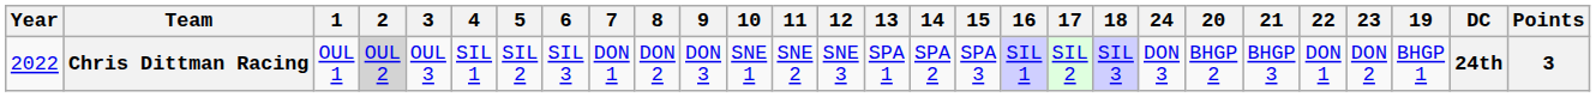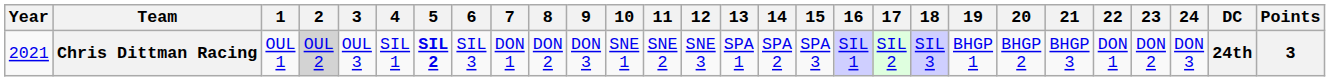 <table class="wikitable" style="text-align:center; font-size:85%">
 <tr>
 <th>Year</th>
 <th>Team</th>
 <th>1</th>
 <th>2</th>
 <th>3</th>
 <th>4</th>
 <th>5</th>
 <th>6</th>
 <th>7</th>
 <th>8</th>
 <th>9</th>
 <th>10</th>
 <th>11</th>
 <th>12</th>
 <th>13</th>
 <th>14</th>
 <th>15</th>
 <th>16</th>
 <th>17</th>
 <th>18</th>
-<th>24</th>
+<th>19</th>
 <th>20</th>
 <th>21</th>
 <th>22</th>
 <th>23</th>
-<th>19</th>
+<th>24</th>
 <th>DC</th>
 <th>Points</th>
 </tr>
 <tr>
-<td><a href='#'>2022</a></td>
+<td><a href='#'>2021</a></td>
 <th nowrap>Chris Dittman Racing</th>
 <td><a href='#'>OUL<br>1</a></td>
 <td style="background: lightgrey;"><a href='#'>OUL<br>2</a></td>
 <td><a href='#'>OUL<br>3</a></td>
 <td><a href='#'>SIL<br>1</a></td>
-<td><a href='#'>SIL<br>2</a></td>
+<td><strong><a href='#'>SIL<br>2</a></strong></td>
 <td><a href='#'>SIL<br>3</a></td>
 <td><a href='#'>DON<br>1</a></td>
 <td><a href='#'>DON<br>2</a></td>
 <td><a href='#'>DON<br>3</a></td>
 <td><a href='#'>SNE<br>1</a></td>
 <td><a href='#'>SNE<br>2</a></td>
 <td><a href='#'>SNE<br>3</a></td>
 <td><a href='#'>SPA<br>1</a></td>
 <td><a href='#'>SPA<br>2</a></td>
 <td><a href='#'>SPA<br>3</a></td>
 <td style="background:#CFCFFF;"><a href='#'>SIL<br>1</a><br></td>
 <td style="background:#DFFFDF;"><a href='#'>SIL<br>2</a><br></td>
 <td style="background:#CFCFFF;"><a href='#'>SIL<br>3</a><br></td>
-<td><a href='#'>DON<br>3</a></td>
+<td><a href='#'>BHGP<br>1</a></td>
 <td><a href='#'>BHGP<br>2</a></td>
 <td><a href='#'>BHGP<br>3</a></td>
 <td><a href='#'>DON<br>1</a></td>
 <td><a href='#'>DON<br>2</a></td>
-<td><a href='#'>BHGP<br>1</a></td>
+<td><a href='#'>DON<br>3</a></td>
 <th>24th</th>
 <th>3</th>
 </tr>
 </table>
